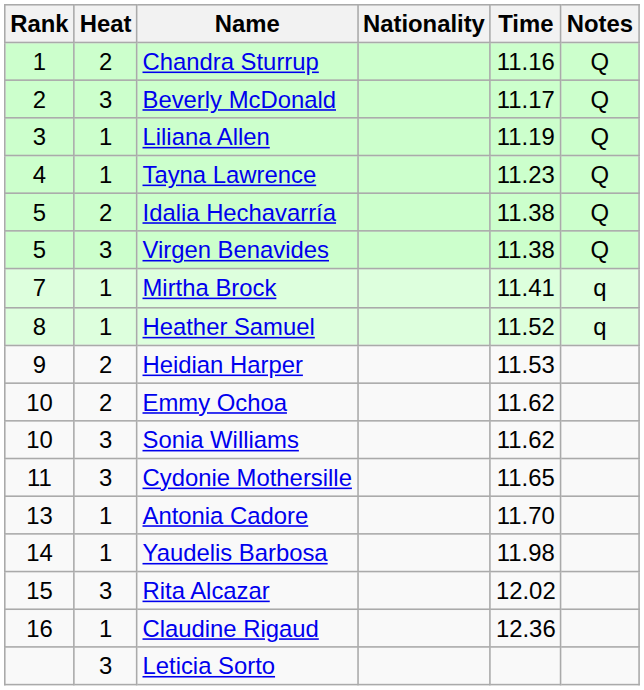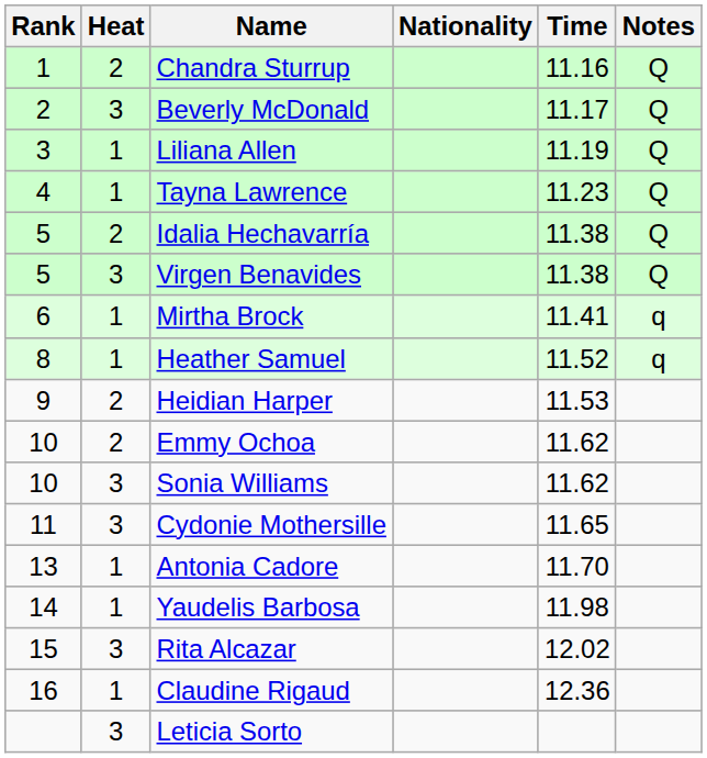 <table class="wikitable sortable" style="text-align:center; font-size:95%">
 <tr>
 <th>Rank</th>
 <th>Heat</th>
 <th>Name</th>
 <th>Nationality</th>
 <th>Time</th>
 <th>Notes</th>
 </tr>
 <tr bgcolor=ccffcc>
 <td>1</td>
 <td>2</td>
 <td align=left><a href='#'>Chandra Sturrup</a></td>
 <td align=left></td>
 <td>11.16</td>
 <td>Q</td>
 </tr>
 <tr bgcolor=ccffcc>
 <td>2</td>
 <td>3</td>
 <td align=left><a href='#'>Beverly McDonald</a></td>
 <td align=left></td>
 <td>11.17</td>
 <td>Q</td>
 </tr>
 <tr bgcolor=ccffcc>
 <td>3</td>
 <td>1</td>
 <td align=left><a href='#'>Liliana Allen</a></td>
 <td align=left></td>
 <td>11.19</td>
 <td>Q</td>
 </tr>
 <tr bgcolor=ccffcc>
 <td>4</td>
 <td>1</td>
 <td align=left><a href='#'>Tayna Lawrence</a></td>
 <td align=left></td>
 <td>11.23</td>
 <td>Q</td>
 </tr>
 <tr bgcolor=ccffcc>
 <td>5</td>
 <td>2</td>
 <td align=left><a href='#'>Idalia Hechavarría</a></td>
 <td align=left></td>
 <td>11.38</td>
 <td>Q</td>
 </tr>
 <tr bgcolor=ccffcc>
 <td>5</td>
 <td>3</td>
 <td align=left><a href='#'>Virgen Benavides</a></td>
 <td align=left></td>
 <td>11.38</td>
 <td>Q</td>
 </tr>
 <tr bgcolor=ddffdd>
-<td>7</td>
+<td>6</td>
 <td>1</td>
 <td align=left><a href='#'>Mirtha Brock</a></td>
 <td align=left></td>
 <td>11.41</td>
 <td>q</td>
 </tr>
 <tr bgcolor=ddffdd>
 <td>8</td>
 <td>1</td>
 <td align=left><a href='#'>Heather Samuel</a></td>
 <td align=left></td>
 <td>11.52</td>
 <td>q</td>
 </tr>
 <tr>
 <td>9</td>
 <td>2</td>
 <td align=left><a href='#'>Heidian Harper</a></td>
 <td align=left></td>
 <td>11.53</td>
 <td></td>
 </tr>
 <tr>
 <td>10</td>
 <td>2</td>
 <td align=left><a href='#'>Emmy Ochoa</a></td>
 <td align=left></td>
 <td>11.62</td>
 <td></td>
 </tr>
 <tr>
 <td>10</td>
 <td>3</td>
 <td align=left><a href='#'>Sonia Williams</a></td>
 <td align=left></td>
 <td>11.62</td>
 <td></td>
 </tr>
 <tr>
 <td>11</td>
 <td>3</td>
 <td align=left><a href='#'>Cydonie Mothersille</a></td>
 <td align=left></td>
 <td>11.65</td>
 <td></td>
 </tr>
 <tr>
 <td>13</td>
 <td>1</td>
 <td align=left><a href='#'>Antonia Cadore</a></td>
 <td align=left></td>
 <td>11.70</td>
 <td></td>
 </tr>
 <tr>
 <td>14</td>
 <td>1</td>
 <td align=left><a href='#'>Yaudelis Barbosa</a></td>
 <td align=left></td>
 <td>11.98</td>
 <td></td>
 </tr>
 <tr>
 <td>15</td>
 <td>3</td>
 <td align=left><a href='#'>Rita Alcazar</a></td>
 <td align=left></td>
 <td>12.02</td>
 <td></td>
 </tr>
 <tr>
 <td>16</td>
 <td>1</td>
 <td align=left><a href='#'>Claudine Rigaud</a></td>
 <td align=left></td>
 <td>12.36</td>
 <td></td>
 </tr>
 <tr>
 <td></td>
 <td>3</td>
 <td align=left><a href='#'>Leticia Sorto</a></td>
 <td align=left></td>
 <td></td>
 <td></td>
 </tr>
 </table>
